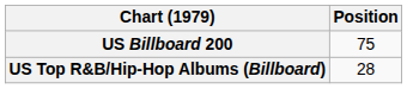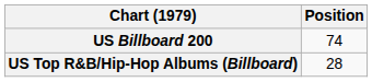 <table class="wikitable sortable plainrowheaders" style="text-align:center">
 <tr>
 <th scope="col">Chart (1979)</th>
 <th scope="col">Position</th>
 </tr>
 <tr>
 <th scope="row">US <em>Billboard</em> 200</th>
-<td>75</td>
+<td>74</td>
 </tr>
 <tr>
 <th scope="row">US Top R&B/Hip-Hop Albums (<em>Billboard</em>)</th>
 <td>28</td>
 </tr>
 </table>
